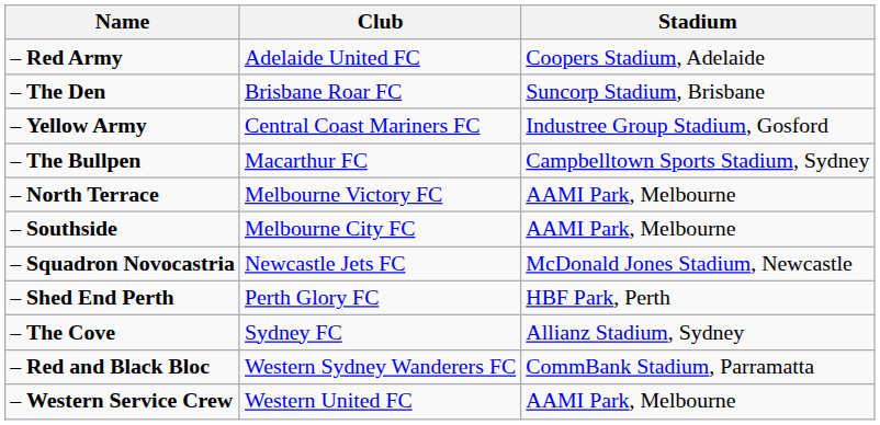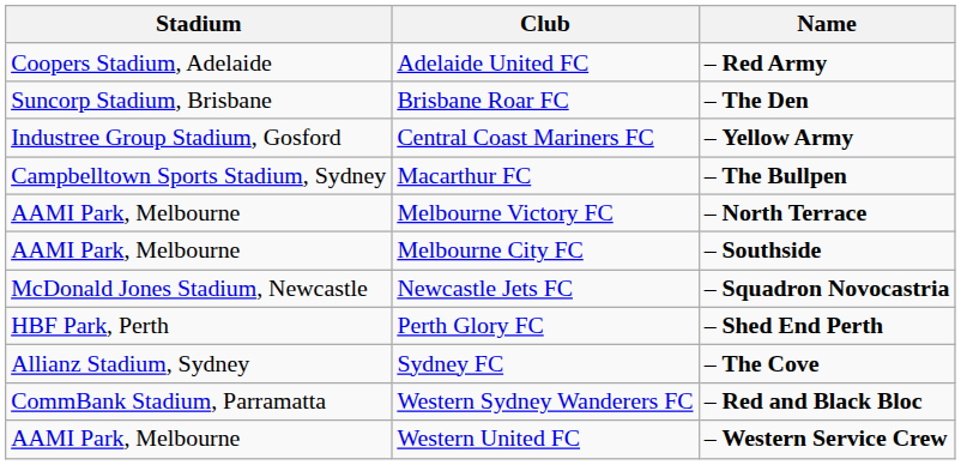 <table class="wikitable">
 <tr>
+<th>Stadium</th>
+<th>Club</th>
 <th>Name</th>
-<th>Club</th>
-<th>Stadium</th>
 </tr>
 <tr>
+<td><a href='#'>Coopers Stadium</a>, Adelaide</td>
+<td><a href='#'>Adelaide United FC</a></td>
 <td>– <strong>Red Army</strong></td>
-<td><a href='#'>Adelaide United FC</a></td>
-<td><a href='#'>Coopers Stadium</a>, Adelaide</td>
 </tr>
 <tr>
+<td><a href='#'>Suncorp Stadium</a>, Brisbane</td>
+<td><a href='#'>Brisbane Roar FC</a></td>
 <td>– <strong>The Den</strong></td>
-<td><a href='#'>Brisbane Roar FC</a></td>
-<td><a href='#'>Suncorp Stadium</a>, Brisbane</td>
 </tr>
 <tr>
+<td><a href='#'>Industree Group Stadium</a>, Gosford</td>
+<td><a href='#'>Central Coast Mariners FC</a></td>
 <td>– <strong>Yellow Army</strong></td>
-<td><a href='#'>Central Coast Mariners FC</a></td>
-<td><a href='#'>Industree Group Stadium</a>, Gosford</td>
 </tr>
 <tr>
+<td><a href='#'>Campbelltown Sports Stadium</a>, Sydney</td>
+<td><a href='#'>Macarthur FC</a></td>
 <td>– <strong>The Bullpen</strong></td>
-<td><a href='#'>Macarthur FC</a></td>
-<td><a href='#'>Campbelltown Sports Stadium</a>, Sydney</td>
 </tr>
 <tr>
+<td><a href='#'>AAMI Park</a>, Melbourne</td>
+<td><a href='#'>Melbourne Victory FC</a></td>
 <td>– <strong>North Terrace</strong></td>
-<td><a href='#'>Melbourne Victory FC</a></td>
-<td><a href='#'>AAMI Park</a>, Melbourne</td>
 </tr>
 <tr>
+<td><a href='#'>AAMI Park</a>, Melbourne</td>
+<td><a href='#'>Melbourne City FC</a></td>
 <td>– <strong>Southside</strong></td>
-<td><a href='#'>Melbourne City FC</a></td>
-<td><a href='#'>AAMI Park</a>, Melbourne</td>
 </tr>
 <tr>
+<td><a href='#'>McDonald Jones Stadium</a>, Newcastle</td>
+<td><a href='#'>Newcastle Jets FC</a></td>
 <td>– <strong>Squadron Novocastria</strong></td>
-<td><a href='#'>Newcastle Jets FC</a></td>
-<td><a href='#'>McDonald Jones Stadium</a>, Newcastle</td>
 </tr>
 <tr>
+<td><a href='#'>HBF Park</a>, Perth</td>
+<td><a href='#'>Perth Glory FC</a></td>
 <td>– <strong>Shed End Perth</strong></td>
-<td><a href='#'>Perth Glory FC</a></td>
-<td><a href='#'>HBF Park</a>, Perth</td>
 </tr>
 <tr>
+<td><a href='#'>Allianz Stadium</a>, Sydney</td>
+<td><a href='#'>Sydney FC</a></td>
 <td>– <strong>The Cove</strong></td>
-<td><a href='#'>Sydney FC</a></td>
-<td><a href='#'>Allianz Stadium</a>, Sydney</td>
 </tr>
 <tr>
+<td><a href='#'>CommBank Stadium</a>, Parramatta</td>
+<td><a href='#'>Western Sydney Wanderers FC</a></td>
 <td>– <strong>Red and Black Bloc</strong></td>
-<td><a href='#'>Western Sydney Wanderers FC</a></td>
-<td><a href='#'>CommBank Stadium</a>, Parramatta</td>
 </tr>
 <tr>
+<td><a href='#'>AAMI Park</a>, Melbourne</td>
+<td><a href='#'>Western United FC</a></td>
 <td>– <strong>Western Service Crew</strong></td>
-<td><a href='#'>Western United FC</a></td>
-<td><a href='#'>AAMI Park</a>, Melbourne</td>
 </tr>
 </table>
